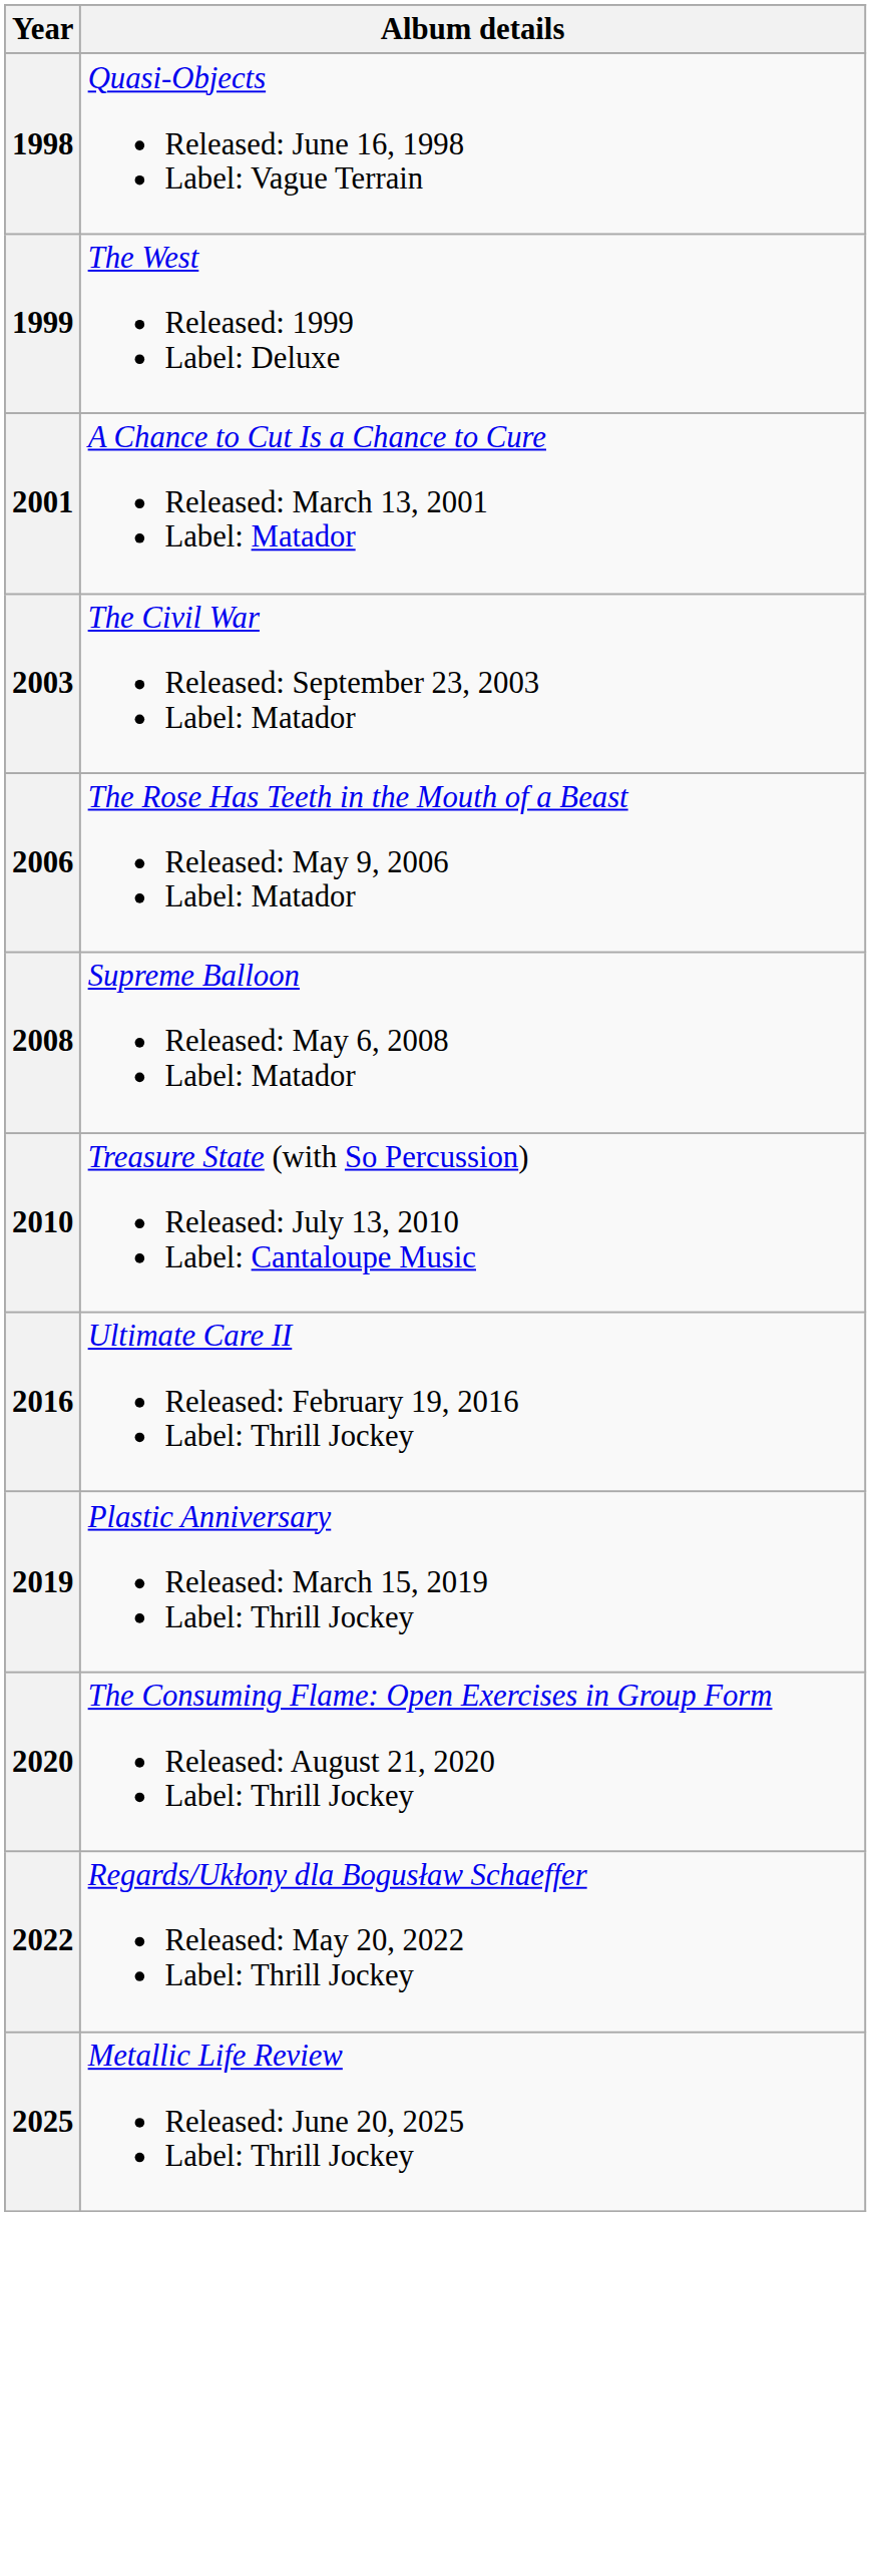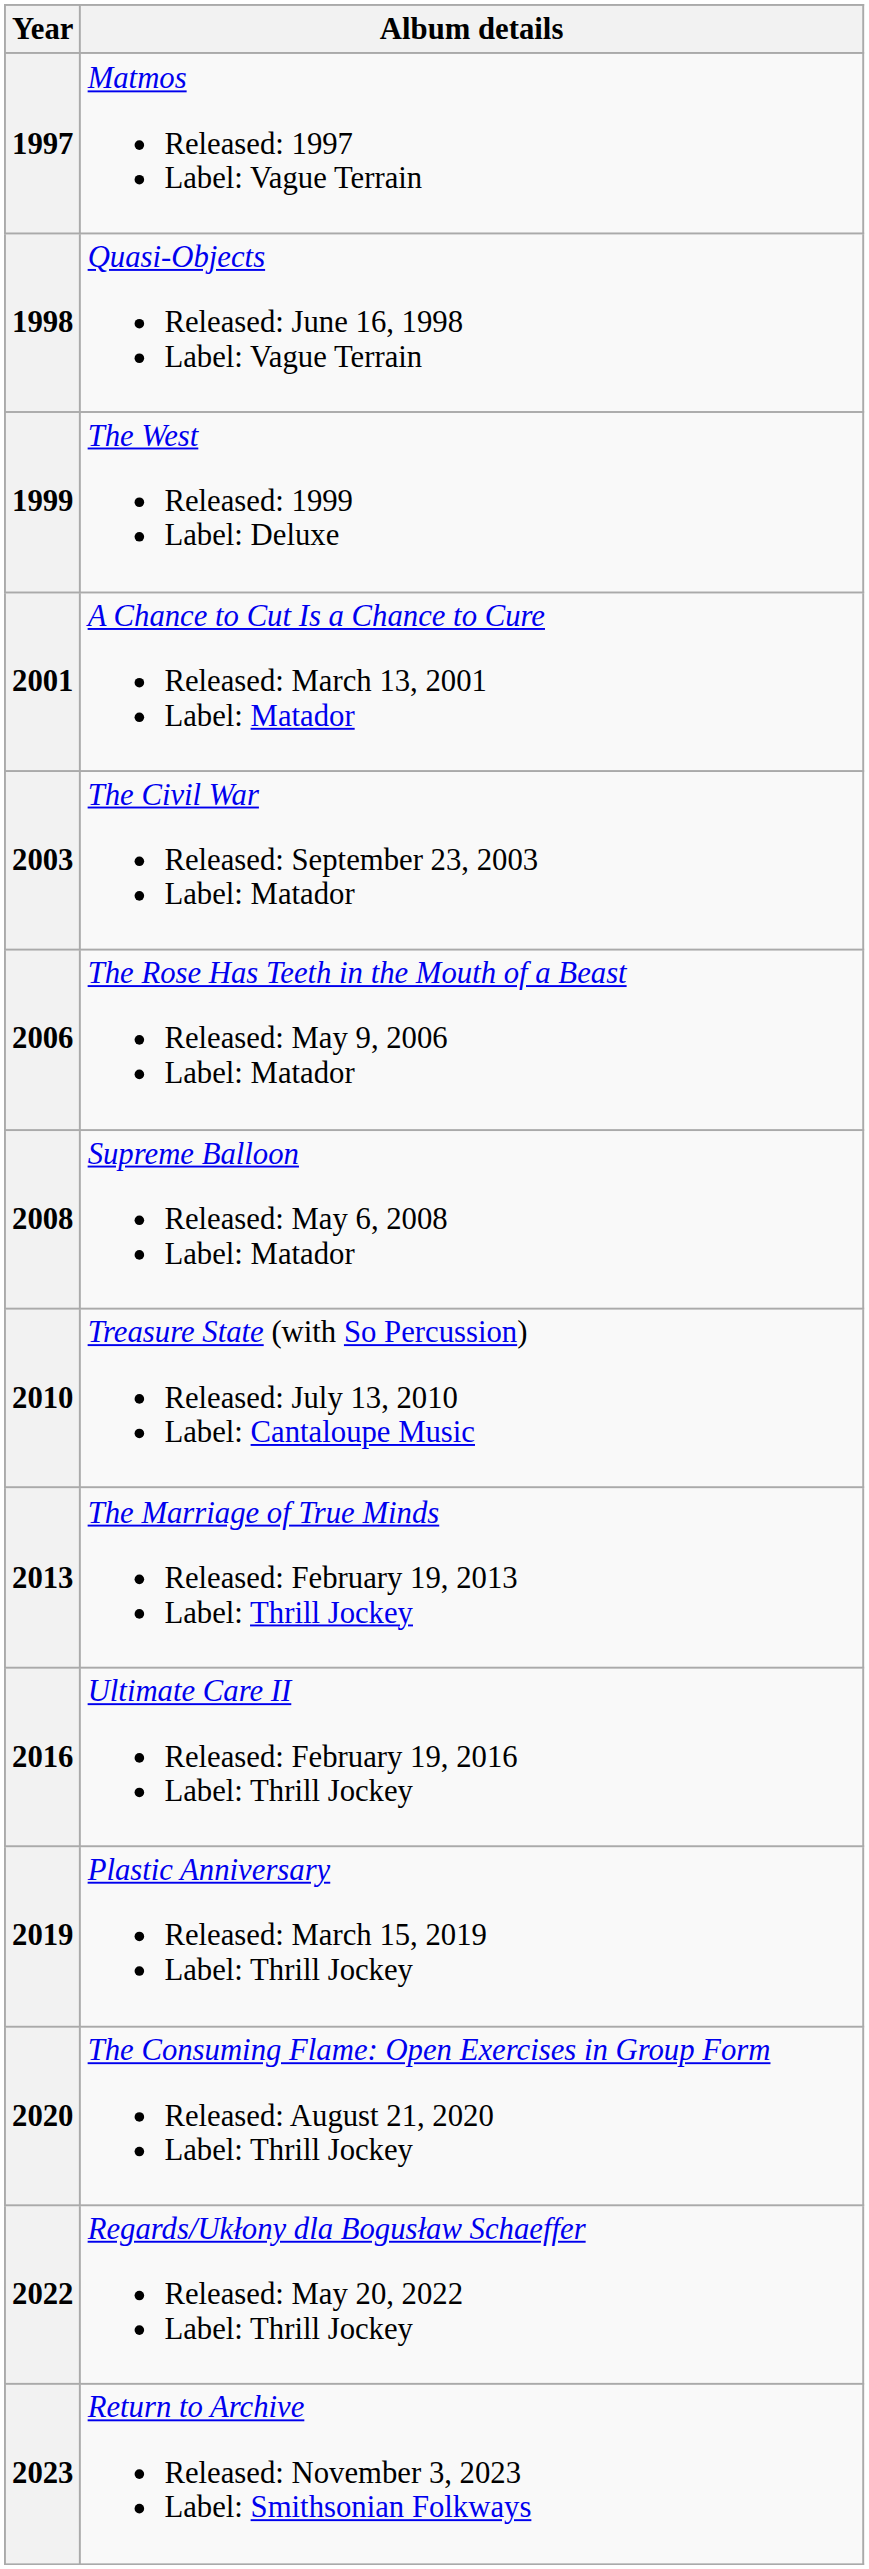 <table class="wikitable plainrowheaders" style="text-align:left;">
 <tr>
 <th scope="col">Year</th>
 <th scope="col" style="width:400px">Album details</th>
+</tr>
+<tr>
+<th scope="row">1997</th>
+<td><em><a href='#'>Matmos</a></em><br><ul><li>Released: 1997</li><li>Label: Vague Terrain</li></ul></td>
 </tr>
 <tr>
 <th scope="row">1998</th>
 <td><em><a href='#'>Quasi-Objects</a></em><br><ul><li>Released: June 16, 1998</li><li>Label: Vague Terrain</li></ul></td>
 </tr>
 <tr>
 <th scope="row">1999</th>
 <td><em><a href='#'>The West</a></em><br><ul><li>Released: 1999</li><li>Label: Deluxe</li></ul></td>
 </tr>
 <tr>
 <th scope="row">2001</th>
 <td><em><a href='#'>A Chance to Cut Is a Chance to Cure</a></em><br><ul><li>Released: March 13, 2001</li><li>Label: <a href='#'>Matador</a></li></ul></td>
 </tr>
 <tr>
 <th scope="row">2003</th>
 <td><em><a href='#'>The Civil War</a></em><br><ul><li>Released: September 23, 2003</li><li>Label: Matador</li></ul></td>
 </tr>
 <tr>
 <th scope="row">2006</th>
 <td><em><a href='#'>The Rose Has Teeth in the Mouth of a Beast</a></em><br><ul><li>Released: May 9, 2006</li><li>Label: Matador</li></ul></td>
 </tr>
 <tr>
 <th scope="row">2008</th>
 <td><em><a href='#'>Supreme Balloon</a></em><br><ul><li>Released: May 6, 2008</li><li>Label: Matador</li></ul></td>
 </tr>
 <tr>
 <th scope="row">2010</th>
 <td><em><a href='#'>Treasure State</a></em> (with <a href='#'>So Percussion</a>)<br><ul><li>Released: July 13, 2010</li><li>Label: <a href='#'>Cantaloupe Music</a></li></ul></td>
 </tr>
 <tr>
+<th scope="row">2013</th>
+<td><em><a href='#'>The Marriage of True Minds</a></em><br><ul><li>Released: February 19, 2013</li><li>Label: <a href='#'>Thrill Jockey</a></li></ul></td>
+</tr>
+<tr>
 <th scope="row">2016</th>
 <td><em><a href='#'>Ultimate Care II</a></em><br><ul><li>Released: February 19, 2016</li><li>Label: Thrill Jockey</li></ul></td>
 </tr>
 <tr>
 <th scope="row">2019</th>
 <td><em><a href='#'>Plastic Anniversary</a></em><br><ul><li>Released: March 15, 2019</li><li>Label: Thrill Jockey</li></ul></td>
 </tr>
 <tr>
 <th scope="row">2020</th>
 <td><em><a href='#'>The Consuming Flame: Open Exercises in Group Form</a></em><br><ul><li>Released: August 21, 2020</li><li>Label: Thrill Jockey</li></ul></td>
 </tr>
 <tr>
 <th scope="row">2022</th>
 <td><em><a href='#'>Regards/Ukłony dla Bogusław Schaeffer</a></em><br><ul><li>Released: May 20, 2022</li><li>Label: Thrill Jockey</li></ul></td>
 </tr>
 <tr>
-<th scope="row">2025</th>
-<td><em><a href='#'>Metallic Life Review</a></em><br><ul><li>Released: June 20, 2025</li><li>Label: Thrill Jockey</li></ul></td>
+<th scope="row">2023</th>
+<td><em><a href='#'>Return to Archive</a></em><br><ul><li>Released: November 3, 2023</li><li>Label: <a href='#'>Smithsonian Folkways</a></li></ul></td>
 </tr>
 </table>
